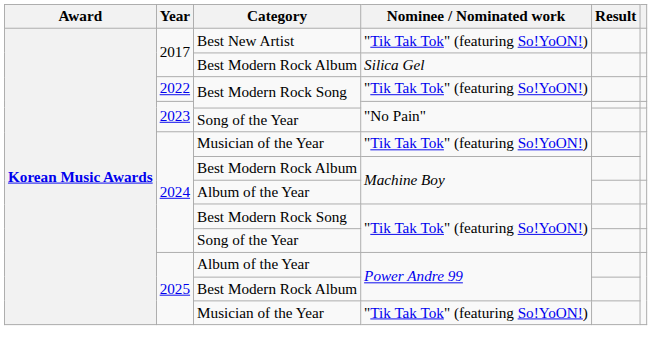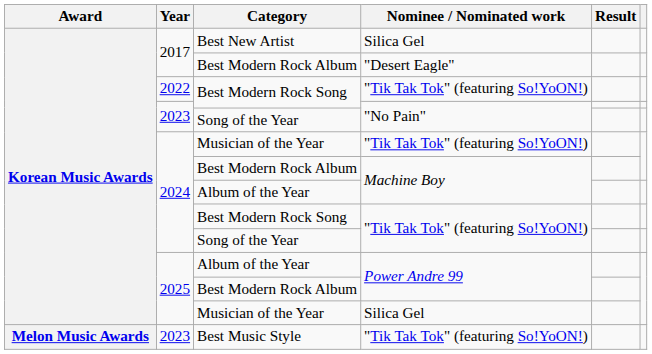 <table class="wikitable sortable plainrowheaders">
 <tr>
 <th>Award</th>
 <th>Year</th>
 <th>Category</th>
 <th>Nominee / Nominated work</th>
 <th>Result</th>
 <th class="unsortable"></th>
 </tr>
 <tr>
 <th scope="row" rowspan="13"><a href='#'>Korean Music Awards</a></th>
 <td rowspan="2">2017</td>
 <td>Best New Artist</td>
-<td>"<a href='#'>Tik Tak Tok</a>" (featuring <a href='#'>So!YoON!</a>)</td>
+<td>Silica Gel</td>
 <td></td>
 <td></td>
 </tr>
 <tr>
 <td>Best Modern Rock Album</td>
-<td><em>Silica Gel</em></td>
+<td>"Desert Eagle"</td>
 <td></td>
 <td></td>
 </tr>
 <tr>
 <td><a href='#'>2022</a></td>
 <td rowspan="2">Best Modern Rock Song</td>
 <td>"<a href='#'>Tik Tak Tok</a>" (featuring <a href='#'>So!YoON!</a>)</td>
 <td></td>
 <td></td>
 </tr>
 <tr>
 <td rowspan="2"><a href='#'>2023</a></td>
 <td rowspan="2">"No Pain"</td>
 <td></td>
 <td></td>
 </tr>
 <tr>
 <td>Song of the Year</td>
 <td></td>
 <td></td>
 </tr>
 <tr>
 <td rowspan="5"><a href='#'>2024</a></td>
 <td>Musician of the Year</td>
 <td>"<a href='#'>Tik Tak Tok</a>" (featuring <a href='#'>So!YoON!</a>)</td>
 <td></td>
 <td rowspan="2"></td>
 </tr>
 <tr>
 <td>Best Modern Rock Album</td>
 <td rowspan="2"><em>Machine Boy</em></td>
 <td></td>
 </tr>
 <tr>
 <td>Album of the Year</td>
 <td></td>
 <td></td>
 </tr>
 <tr>
 <td>Best Modern Rock Song</td>
 <td rowspan="2">"<a href='#'>Tik Tak Tok</a>" (featuring <a href='#'>So!YoON!</a>)</td>
 <td></td>
 <td></td>
 </tr>
 <tr>
 <td>Song of the Year</td>
 <td></td>
 <td></td>
 </tr>
 <tr>
 <td rowspan="3"><a href='#'>2025</a></td>
 <td>Album of the Year</td>
 <td rowspan="2"><em><a href='#'>Power Andre 99</a></em></td>
 <td></td>
 <td rowspan="3"></td>
 </tr>
 <tr>
 <td>Best Modern Rock Album</td>
 <td></td>
 </tr>
 <tr>
 <td>Musician of the Year</td>
+<td>Silica Gel</td>
+<td></td>
+</tr>
+<tr>
+<th scope="row"><a href='#'>Melon Music Awards</a></th>
+<td><a href='#'>2023</a></td>
+<td>Best Music Style</td>
 <td>"<a href='#'>Tik Tak Tok</a>" (featuring <a href='#'>So!YoON!</a>)</td>
+<td></td>
 <td></td>
 </tr>
 </table>
